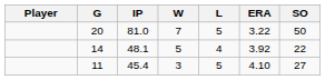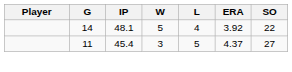 <table class="wikitable sortable">
 <tr>
 <th bgcolor="#DDDDFF" width="16%">Player</th>
 <th bgcolor="#DDDDFF" width="9%">G</th>
 <th bgcolor="#DDDDFF" width="9%">IP</th>
 <th bgcolor="#DDDDFF" width="9%">W</th>
 <th bgcolor="#DDDDFF" width="9%">L</th>
 <th bgcolor="#DDDDFF" width="9%">ERA</th>
 <th bgcolor="#DDDDFF" width="9%">SO</th>
-</tr>
-<tr align="center">
-<td></td>
-<td>20</td>
-<td>81.0</td>
-<td>7</td>
-<td>5</td>
-<td>3.22</td>
-<td>50</td>
 </tr>
 <tr align="center">
 <td></td>
 <td>14</td>
 <td>48.1</td>
 <td>5</td>
 <td>4</td>
 <td>3.92</td>
 <td>22</td>
 </tr>
 <tr align="center">
 <td></td>
 <td>11</td>
 <td>45.4</td>
 <td>3</td>
 <td>5</td>
-<td>4.10</td>
+<td>4.37</td>
 <td>27</td>
 </tr>
 </table>
